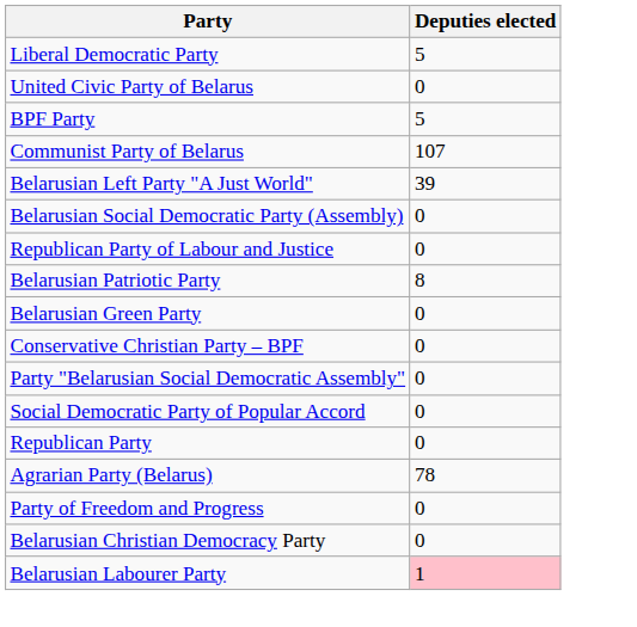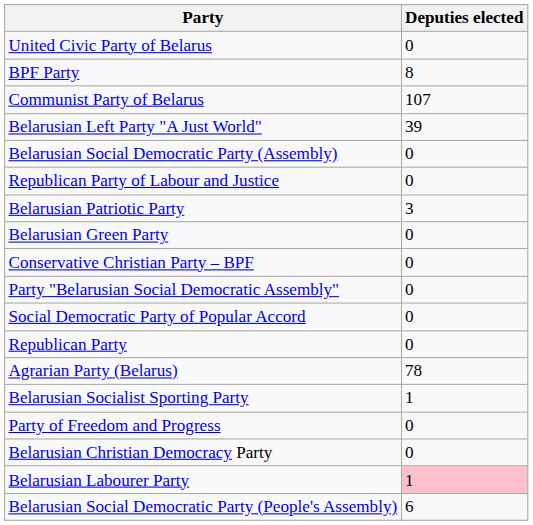 <table class="wikitable">
 <tr>
 <th>Party</th>
 <th>Deputies elected</th>
-</tr>
-<tr>
-<td><a href='#'>Liberal Democratic Party</a></td>
-<td>5</td>
 </tr>
 <tr>
 <td><a href='#'>United Civic Party of Belarus</a></td>
 <td>0</td>
 </tr>
 <tr>
 <td><a href='#'>BPF Party</a></td>
-<td>5</td>
+<td>8</td>
 </tr>
 <tr>
 <td><a href='#'>Communist Party of Belarus</a></td>
 <td>107</td>
 </tr>
 <tr>
 <td><a href='#'>Belarusian Left Party "A Just World"</a></td>
 <td>39</td>
 </tr>
 <tr>
 <td><a href='#'>Belarusian Social Democratic Party (Assembly)</a></td>
 <td>0</td>
 </tr>
 <tr>
 <td><a href='#'>Republican Party of Labour and Justice</a></td>
 <td>0</td>
 </tr>
 <tr>
 <td><a href='#'>Belarusian Patriotic Party</a></td>
-<td>8</td>
+<td>3</td>
 </tr>
 <tr>
 <td><a href='#'>Belarusian Green Party</a></td>
 <td>0</td>
 </tr>
 <tr>
 <td><a href='#'>Conservative Christian Party – BPF</a></td>
 <td>0</td>
 </tr>
 <tr>
 <td><a href='#'>Party "Belarusian Social Democratic Assembly"</a></td>
 <td>0</td>
 </tr>
 <tr>
 <td><a href='#'>Social Democratic Party of Popular Accord</a></td>
 <td>0</td>
 </tr>
 <tr>
 <td><a href='#'>Republican Party</a></td>
 <td>0</td>
 </tr>
 <tr>
 <td><a href='#'>Agrarian Party (Belarus)</a></td>
 <td>78</td>
 </tr>
 <tr>
+<td><a href='#'>Belarusian Socialist Sporting Party</a></td>
+<td>1</td>
+</tr>
+<tr>
 <td><a href='#'>Party of Freedom and Progress</a></td>
 <td>0</td>
 </tr>
 <tr>
 <td><a href='#'>Belarusian Christian Democracy</a> Party</td>
 <td>0</td>
 </tr>
 <tr>
 <td><a href='#'>Belarusian Labourer Party</a></td>
 <td style="background: pink;">1</td>
 </tr>
+<tr>
+<td><a href='#'>Belarusian Social Democratic Party (People's Assembly)</a></td>
+<td>6</td>
+</tr>
 </table>
